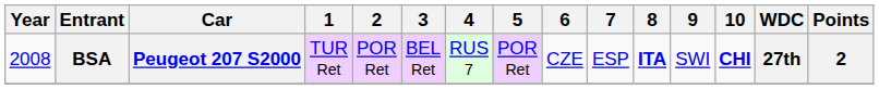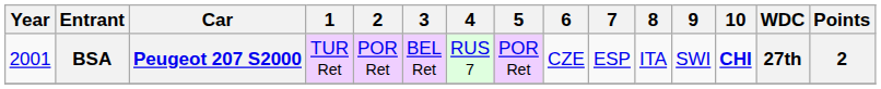 <table class="wikitable" border="1" style="text-align:center; font-size:85%;">
 <tr>
 <th>Year</th>
 <th>Entrant</th>
 <th>Car</th>
 <th>1</th>
 <th>2</th>
 <th>3</th>
 <th>4</th>
 <th>5</th>
 <th>6</th>
 <th>7</th>
 <th>8</th>
 <th>9</th>
 <th>10</th>
 <th>WDC</th>
 <th>Points</th>
 </tr>
 <tr>
-<td><a href='#'>2008</a></td>
+<td><a href='#'>2001</a></td>
 <th nowrap>BSA</th>
 <th nowrap><a href='#'>Peugeot 207 S2000</a></th>
 <td style="background:#EFCFFF;"><a href='#'>TUR</a><br><small>Ret</small></td>
 <td style="background:#EFCFFF;"><a href='#'>POR</a><br><small>Ret</small></td>
 <td style="background:#EFCFFF;"><a href='#'>BEL</a><br><small>Ret</small></td>
 <td style="background:#DFFFDF;"><a href='#'>RUS</a><br><small>7</small></td>
 <td style="background:#EFCFFF;"><a href='#'>POR</a><br><small>Ret</small></td>
 <td><a href='#'>CZE</a></td>
 <td><a href='#'>ESP</a></td>
-<td><strong><a href='#'>ITA</a></strong></td>
+<td><a href='#'>ITA</a></td>
 <td><a href='#'>SWI</a></td>
 <td><strong><a href='#'>CHI</a></strong></td>
 <th>27th</th>
 <th>2</th>
 </tr>
 <tr>
 </tr>
 </table>
